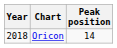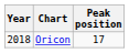 <table class="wikitable">
 <tr>
 <th>Year</th>
 <th>Chart</th>
 <th>Peak<br>position</th>
 </tr>
 <tr>
 <td>2018</td>
 <td><a href='#'>Oricon</a></td>
-<td style="text-align:center">14</td>
+<td style="text-align:center">17</td>
 </tr>
 </table>
